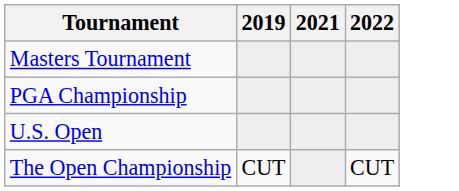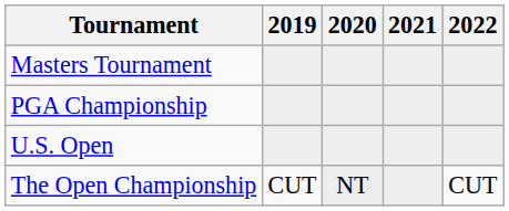 <table class="wikitable" style="font-size:95%;text-align:center;">
 <tr>
 <th>Tournament</th>
 <th>2019</th>
+<th>2020</th>
 <th>2021</th>
 <th>2022</th>
 </tr>
 <tr>
 <td align=left><a href='#'>Masters Tournament</a></td>
+<td style="background:#eeeeee;"></td>
 <td style="background:#eeeeee;"></td>
 <td style="background:#eeeeee;"></td>
 <td style="background:#eeeeee;"></td>
 </tr>
 <tr>
 <td align=left><a href='#'>PGA Championship</a></td>
 <td style="background:#eeeeee;"></td>
 <td style="background:#eeeeee;"></td>
 <td style="background:#eeeeee;"></td>
+<td style="background:#eeeeee;"></td>
 </tr>
 <tr>
 <td align=left><a href='#'>U.S. Open</a></td>
+<td style="background:#eeeeee;"></td>
 <td style="background:#eeeeee;"></td>
 <td style="background:#eeeeee;"></td>
 <td style="background:#eeeeee;"></td>
 </tr>
 <tr>
 <td align=left><a href='#'>The Open Championship</a></td>
 <td>CUT</td>
+<td style="background:#eeeeee;">NT</td>
 <td style="background:#eeeeee;"></td>
 <td>CUT</td>
 </tr>
 </table>
